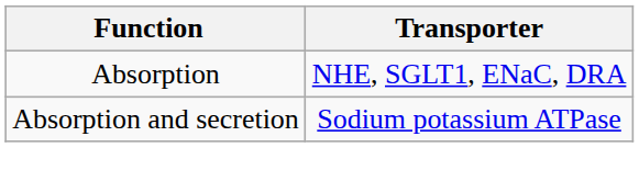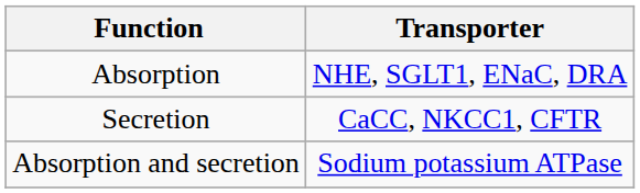 <table class="wikitable" style = "float: right; margin-left:15px; text-align:center">
 <tr>
 <th>Function  </th>
 <th>Transporter</th>
 </tr>
 <tr>
 <td>Absorption</td>
 <td><a href='#'>NHE</a>, <a href='#'>SGLT1</a>, <a href='#'>ENaC</a>, <a href='#'>DRA</a></td>
 </tr>
 <tr>
+<td>Secretion</td>
+<td><a href='#'>CaCC</a>, <a href='#'>NKCC1</a>, <a href='#'>CFTR</a></td>
+</tr>
+<tr>
 <td>Absorption and secretion</td>
 <td><a href='#'>Sodium potassium ATPase</a></td>
 </tr>
 </table>
